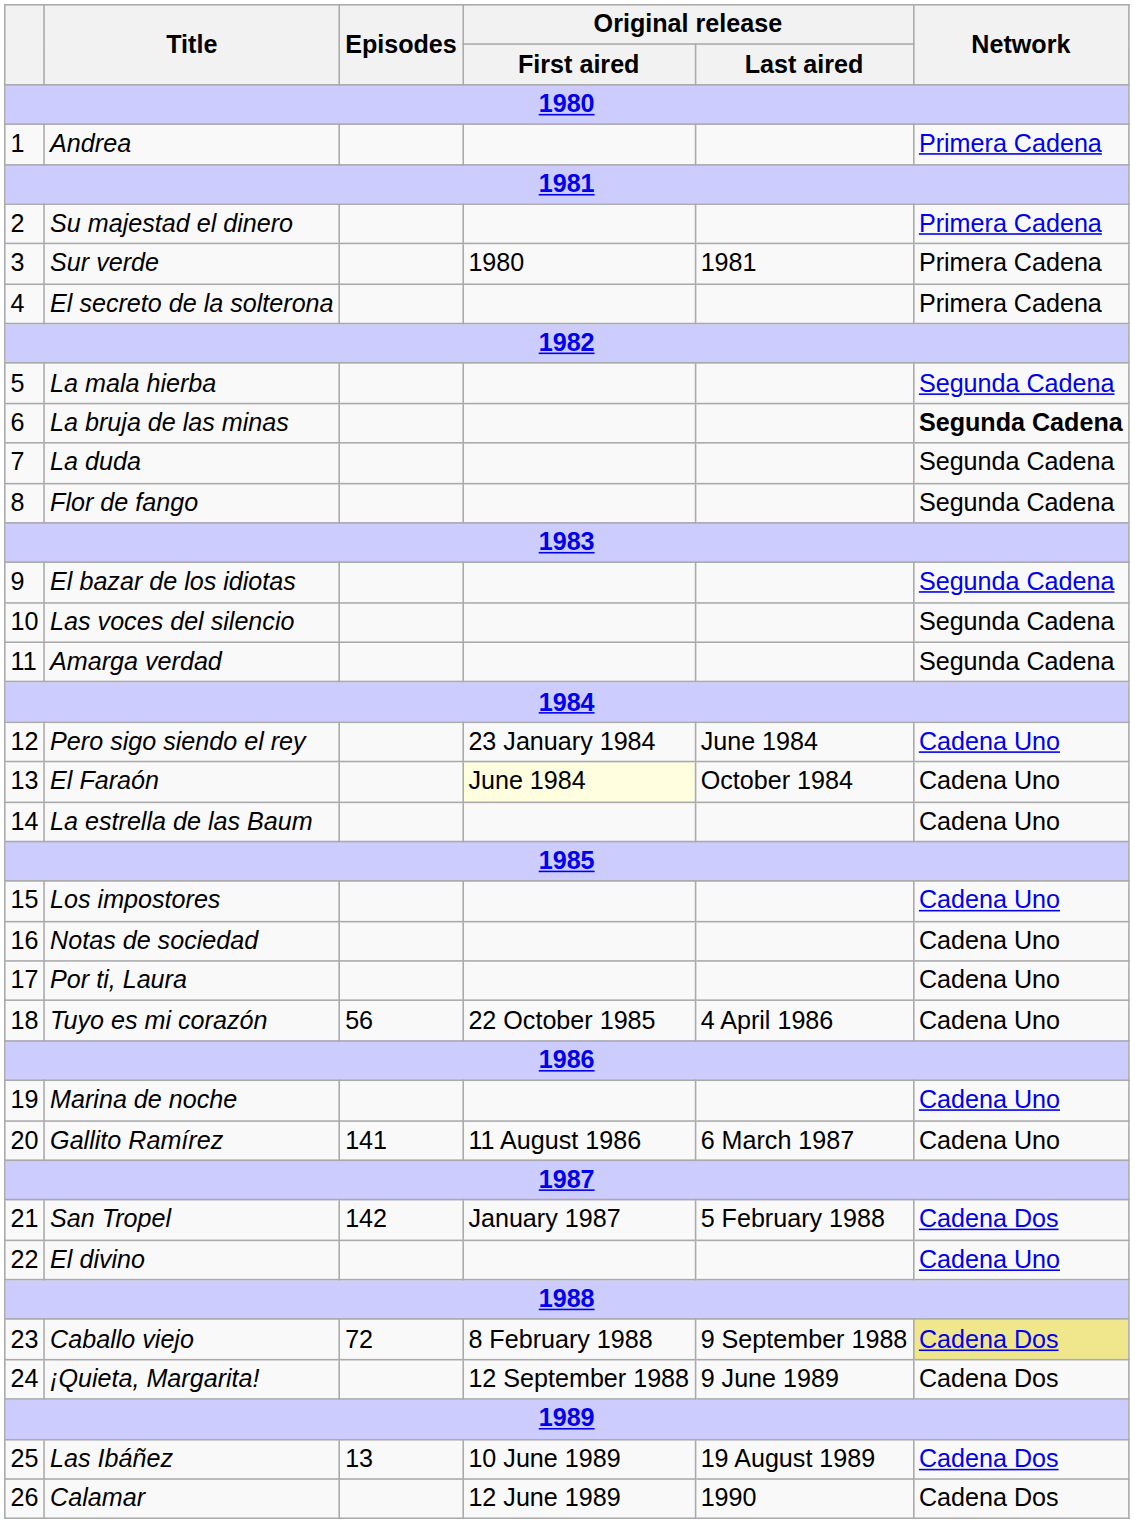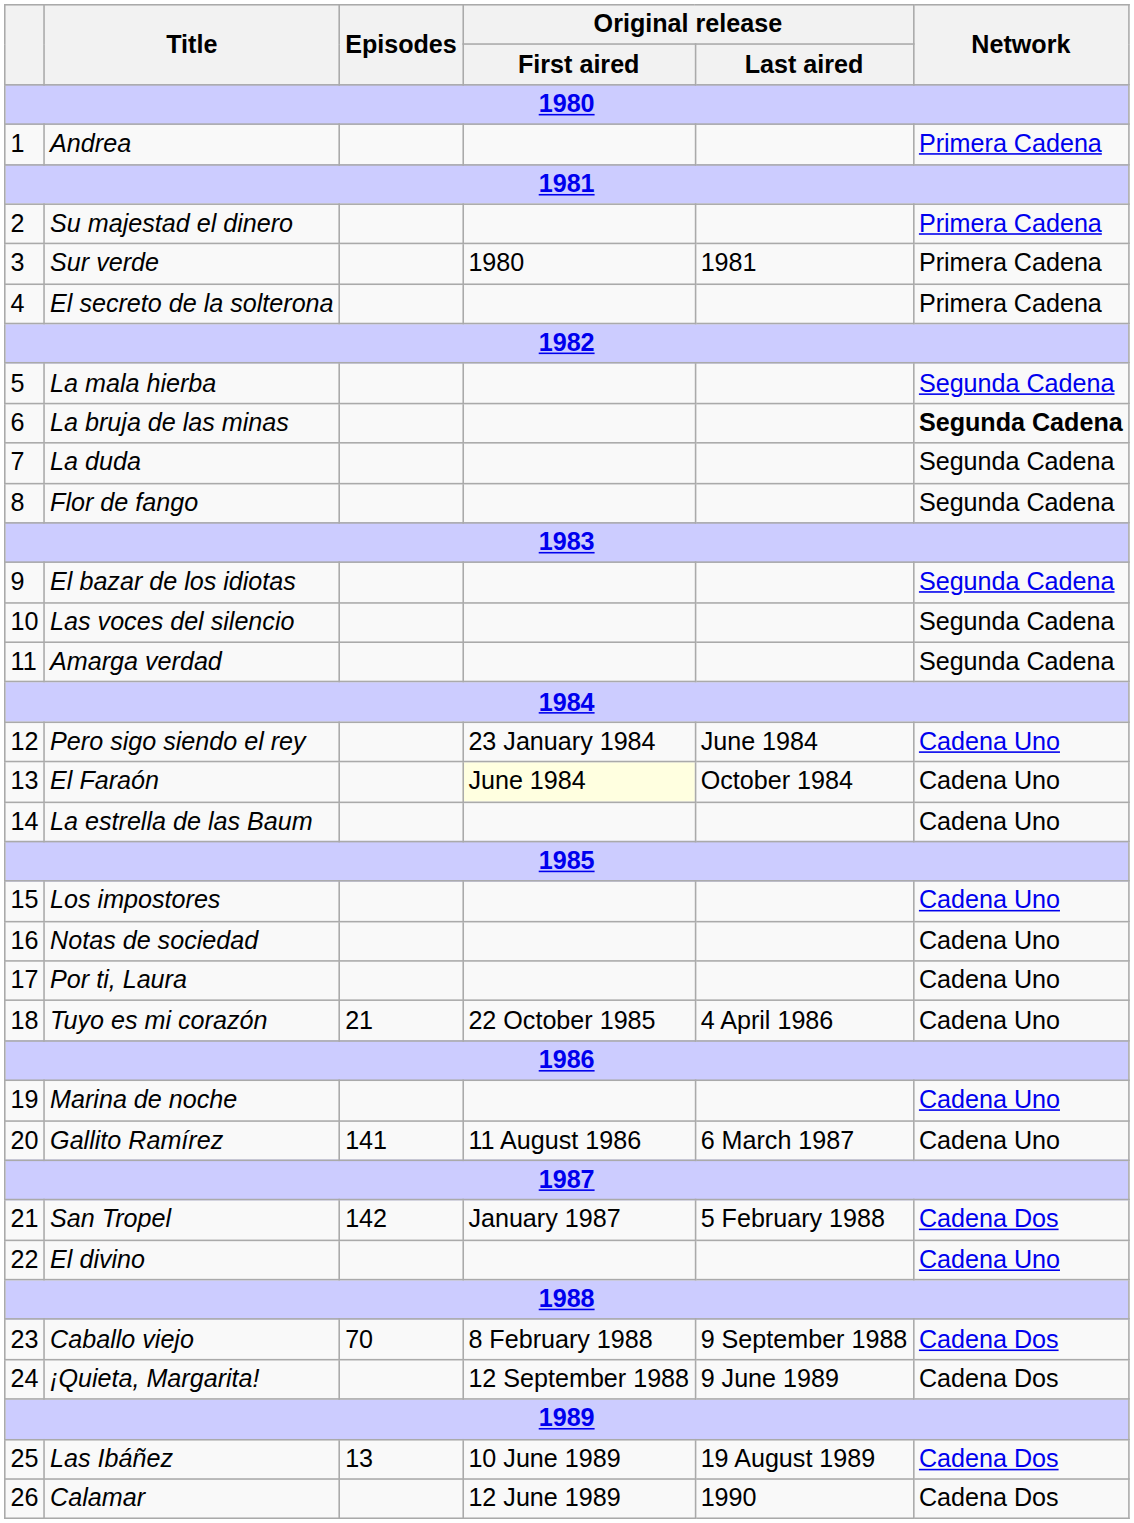 <table class="wikitable sortable">
 <tr>
 <th rowspan="2"></th>
 <th rowspan="2">Title</th>
 <th rowspan="2">Episodes</th>
 <th colspan="2">Original release</th>
 <th rowspan="2">Network</th>
 </tr>
 <tr>
 <th>First aired</th>
 <th>Last aired</th>
 </tr>
 <tr>
 <th colspan="6" style="background:#ccccff;"><a href='#'>1980</a></th>
 </tr>
 <tr>
 <td>1</td>
 <td><em>Andrea</em></td>
 <td></td>
 <td></td>
 <td></td>
 <td><a href='#'>Primera Cadena</a></td>
 </tr>
 <tr>
 <th colspan="6" style="background:#ccccff;"><a href='#'>1981</a></th>
 </tr>
 <tr>
 <td>2</td>
 <td><em>Su majestad el dinero</em></td>
 <td></td>
 <td></td>
 <td></td>
 <td><a href='#'>Primera Cadena</a></td>
 </tr>
 <tr>
 <td>3</td>
 <td><em>Sur verde</em></td>
 <td></td>
 <td>1980</td>
 <td>1981</td>
 <td>Primera Cadena</td>
 </tr>
 <tr>
 <td>4</td>
 <td><em>El secreto de la solterona</em></td>
 <td></td>
 <td></td>
 <td></td>
 <td>Primera Cadena</td>
 </tr>
 <tr>
 <th colspan="6" style="background:#ccccff;"><a href='#'>1982</a></th>
 </tr>
 <tr>
 <td>5</td>
 <td><em>La mala hierba</em></td>
 <td></td>
 <td></td>
 <td></td>
 <td><a href='#'>Segunda Cadena</a></td>
 </tr>
 <tr>
 <td>6</td>
 <td><em>La bruja de las minas</em></td>
 <td></td>
 <td></td>
 <td></td>
 <td><strong>Segunda Cadena</strong></td>
 </tr>
 <tr>
 <td>7</td>
 <td><em>La duda</em></td>
 <td></td>
 <td></td>
 <td></td>
 <td>Segunda Cadena</td>
 </tr>
 <tr>
 <td>8</td>
 <td><em>Flor de fango</em></td>
 <td></td>
 <td></td>
 <td></td>
 <td>Segunda Cadena</td>
 </tr>
 <tr>
 <th colspan="6" style="background:#ccccff;"><a href='#'>1983</a></th>
 </tr>
 <tr>
 <td>9</td>
 <td><em>El bazar de los idiotas</em></td>
 <td></td>
 <td></td>
 <td></td>
 <td><a href='#'>Segunda Cadena</a></td>
 </tr>
 <tr>
 <td>10</td>
 <td><em>Las voces del silencio</em></td>
 <td></td>
 <td></td>
 <td></td>
 <td>Segunda Cadena</td>
 </tr>
 <tr>
 <td>11</td>
 <td><em>Amarga verdad</em></td>
 <td></td>
 <td></td>
 <td></td>
 <td>Segunda Cadena</td>
 </tr>
 <tr>
 <th colspan="6" style="background:#ccccff;"><a href='#'>1984</a></th>
 </tr>
 <tr>
 <td>12</td>
 <td><em>Pero sigo siendo el rey</em></td>
 <td></td>
 <td>23 January 1984</td>
 <td>June 1984</td>
 <td><a href='#'>Cadena Uno</a></td>
 </tr>
 <tr>
 <td>13</td>
 <td><em>El Faraón</em></td>
 <td></td>
 <td style="background: lightyellow;">June 1984</td>
 <td>October 1984</td>
 <td>Cadena Uno</td>
 </tr>
 <tr>
 <td>14</td>
 <td><em>La estrella de las Baum</em></td>
 <td></td>
 <td></td>
 <td></td>
 <td>Cadena Uno</td>
 </tr>
 <tr>
 <th colspan="6" style="background:#ccccff;"><a href='#'>1985</a></th>
 </tr>
 <tr>
 <td>15</td>
 <td><em>Los impostores</em></td>
 <td></td>
 <td></td>
 <td></td>
 <td><a href='#'>Cadena Uno</a></td>
 </tr>
 <tr>
 <td>16</td>
 <td><em>Notas de sociedad</em></td>
 <td></td>
 <td></td>
 <td></td>
 <td>Cadena Uno</td>
 </tr>
 <tr>
 <td>17</td>
 <td><em>Por ti, Laura</em></td>
 <td></td>
 <td></td>
 <td></td>
 <td>Cadena Uno</td>
 </tr>
 <tr>
 <td>18</td>
 <td><em>Tuyo es mi corazón</em></td>
-<td>56</td>
+<td>21</td>
 <td>22 October 1985</td>
 <td>4 April 1986</td>
 <td>Cadena Uno</td>
 </tr>
 <tr>
 <th colspan="6" style="background:#ccccff;"><a href='#'>1986</a></th>
 </tr>
 <tr>
 <td>19</td>
 <td><em>Marina de noche</em></td>
 <td></td>
 <td></td>
 <td></td>
 <td><a href='#'>Cadena Uno</a></td>
 </tr>
 <tr>
 <td>20</td>
 <td><em>Gallito Ramírez</em></td>
 <td>141</td>
 <td>11 August 1986</td>
 <td>6 March 1987</td>
 <td>Cadena Uno</td>
 </tr>
 <tr>
 <th colspan="6" style="background:#ccccff;"><a href='#'>1987</a></th>
 </tr>
 <tr>
 <td>21</td>
 <td><em>San Tropel</em></td>
 <td>142</td>
 <td>January 1987</td>
 <td>5 February 1988</td>
 <td><a href='#'>Cadena Dos</a></td>
 </tr>
 <tr>
 <td>22</td>
 <td><em>El divino</em></td>
 <td></td>
 <td></td>
 <td></td>
 <td><a href='#'>Cadena Uno</a></td>
 </tr>
 <tr>
 <th colspan="6" style="background:#ccccff;"><a href='#'>1988</a></th>
 </tr>
 <tr>
 <td>23</td>
 <td><em>Caballo viejo</em></td>
-<td>72</td>
+<td>70</td>
 <td>8 February 1988</td>
 <td>9 September 1988</td>
-<td style="background: khaki;"><a href='#'>Cadena Dos</a></td>
+<td><a href='#'>Cadena Dos</a></td>
 </tr>
 <tr>
 <td>24</td>
 <td><em>¡Quieta, Margarita!</em></td>
 <td></td>
 <td>12 September 1988</td>
 <td>9 June 1989</td>
 <td>Cadena Dos</td>
 </tr>
 <tr>
 <th colspan="6" style="background:#ccccff;"><a href='#'>1989</a></th>
 </tr>
 <tr>
 <td>25</td>
 <td><em>Las Ibáñez</em></td>
 <td>13</td>
 <td>10 June 1989</td>
 <td>19 August 1989</td>
 <td><a href='#'>Cadena Dos</a></td>
 </tr>
 <tr>
 <td>26</td>
 <td><em>Calamar</em></td>
 <td></td>
 <td>12 June 1989</td>
 <td>1990</td>
 <td>Cadena Dos</td>
 </tr>
 </table>
